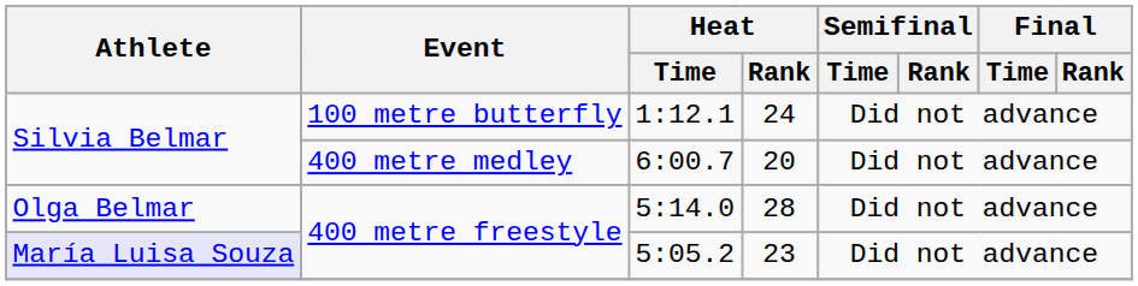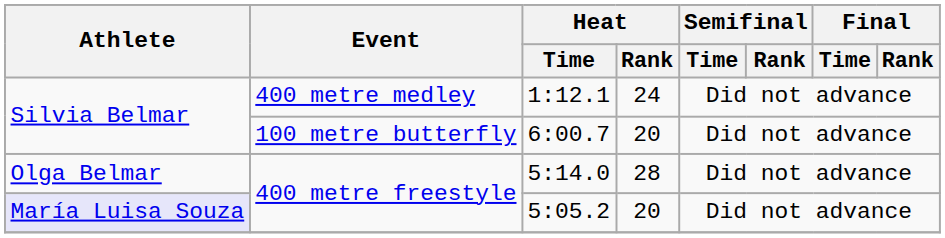 <table class=wikitable style="font-size:90%">
 <tr>
 <th rowspan="2">Athlete</th>
 <th rowspan="2">Event</th>
 <th colspan="2">Heat</th>
 <th colspan="2">Semifinal</th>
 <th colspan="2">Final</th>
 </tr>
 <tr style="font-size:95%">
 <th>Time</th>
 <th>Rank</th>
 <th>Time</th>
 <th>Rank</th>
 <th>Time</th>
 <th>Rank</th>
 </tr>
 <tr align=center>
 <td align=left rowspan=2><a href='#'>Silvia Belmar</a></td>
-<td align=left><a href='#'>100 metre butterfly</a></td>
+<td align=left><a href='#'>400 metre medley</a></td>
 <td>1:12.1</td>
 <td align=center>24</td>
 <td colspan=4 align=center>Did not advance</td>
 </tr>
 <tr>
-<td align=left><a href='#'>400 metre medley</a></td>
+<td align=left><a href='#'>100 metre butterfly</a></td>
 <td>6:00.7</td>
 <td align=center>20</td>
 <td colspan=4 align=center>Did not advance</td>
 </tr>
 <tr align=center>
 <td align=left rowspan=1><a href='#'>Olga Belmar</a></td>
 <td align=left rowspan=2><a href='#'>400 metre freestyle</a></td>
 <td>5:14.0</td>
 <td align=center>28</td>
 <td colspan=4 align=center>Did not advance</td>
 </tr>
 <tr align=center>
 <td align=left style="background: lavender;"><a href='#'>María Luisa Souza</a></td>
 <td>5:05.2</td>
-<td align=center>23</td>
+<td align=center>20</td>
 <td colspan=4 align=center>Did not advance</td>
 </tr>
 <tr>
 </tr>
 </table>
